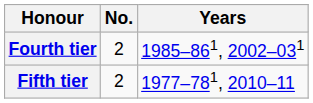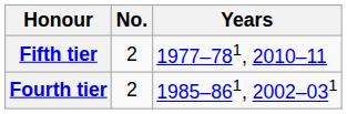 <table class="wikitable plainrowheaders">
 <tr>
 <th scope=col>Honour</th>
 <th scope=col>No.</th>
 <th scope=col>Years</th>
 </tr>
 <tr>
+<th scope=row><a href='#'>Fifth tier</a></th>
+<td align=center>2</td>
+<td><a href='#'>1977–78</a><sup>1</sup>, <a href='#'>2010–11</a></td>
+</tr>
+<tr>
 <th scope=row><a href='#'>Fourth tier</a></th>
 <td align=center>2</td>
 <td><a href='#'>1985–86</a><sup>1</sup>, <a href='#'>2002–03</a><sup>1</sup></td>
 </tr>
-<tr>
-<th scope=row><a href='#'>Fifth tier</a></th>
-<td align=center>2</td>
-<td><a href='#'>1977–78</a><sup>1</sup>, <a href='#'>2010–11</a></td>
-</tr>
 </table>
